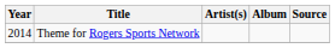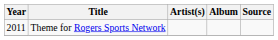 <table class="wikitable plainrowheaders">
 <tr>
 <th scope="col">Year</th>
 <th scope="col">Title</th>
 <th scope="col">Artist(s)</th>
 <th scope="col">Album</th>
 <th scope="col" class=unsortable>Source</th>
 </tr>
 <tr>
-<td>2014</td>
+<td>2011</td>
 <td>Theme for <a href='#'>Rogers Sports Network</a></td>
 <td></td>
 <td></td>
 <td></td>
 </tr>
 <tr>
 </tr>
 </table>
